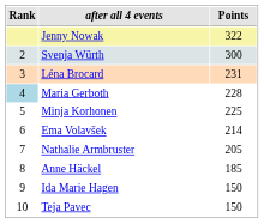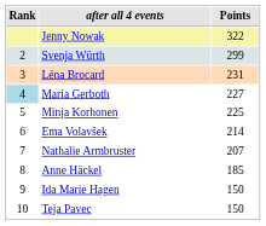 <table cellspacing="1" cellpadding="3" style="border:1px solid #AAAAAA;font-size:86%">
 <tr style="background-color: #E4E4E4;">
 </tr>
 <tr style="background-color: #E4E4E4;">
 <th style="border-bottom:1px solid #AAAAAA; width: 10px;">Rank</th>
 <th style="border-bottom:1px solid #AAAAAA; width: 200px;"><em>after all 4 events</em></th>
 <th style="border-bottom:1px solid #AAAAAA; width: 50px;">Points</th>
 </tr>
 <tr style="background:#f7f6a8;">
 <td align=center></td>
 <td> <a href='#'>Jenny Nowak</a></td>
 <td align=center>322</td>
 </tr>
 <tr style="background:#dce5e5;">
 <td align=center>2</td>
 <td> <a href='#'>Svenja Würth</a></td>
-<td align=center>300</td>
+<td align=center>299</td>
 </tr>
 <tr style="background:#ffdab9;">
 <td align=center>3</td>
 <td> <a href='#'>Léna Brocard</a></td>
 <td align=center>231</td>
 </tr>
 <tr>
 <td align=center style="background: lightblue;">4</td>
 <td> <a href='#'>Maria Gerboth</a></td>
-<td align=center>228</td>
+<td align=center>227</td>
 </tr>
 <tr>
 <td align=center>5</td>
 <td> <a href='#'>Minja Korhonen</a></td>
 <td align=center>225</td>
 </tr>
 <tr>
 <td align=center>6</td>
 <td> <a href='#'>Ema Volavšek</a></td>
 <td align=center>214</td>
 </tr>
 <tr>
 <td align=center>7</td>
 <td> <a href='#'>Nathalie Armbruster</a></td>
-<td align=center>205</td>
+<td align=center>207</td>
 </tr>
 <tr>
 <td align=center>8</td>
 <td> <a href='#'>Anne Häckel</a></td>
 <td align=center>185</td>
 </tr>
 <tr>
 <td align=center>9</td>
 <td> <a href='#'>Ida Marie Hagen</a></td>
 <td align=center>150</td>
 </tr>
 <tr>
 <td align=center>10</td>
 <td> <a href='#'>Teja Pavec</a></td>
 <td align=center>150</td>
 </tr>
 </table>
